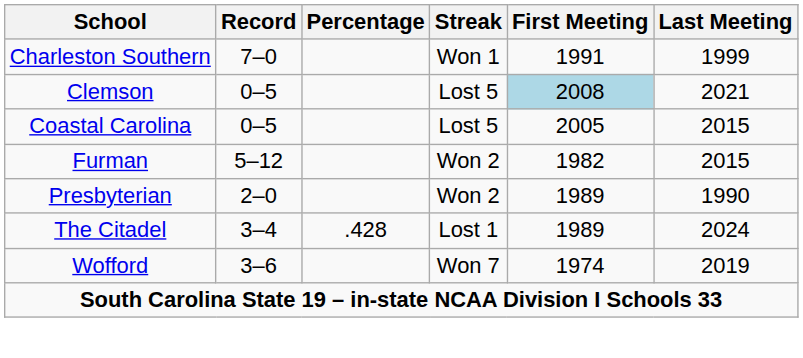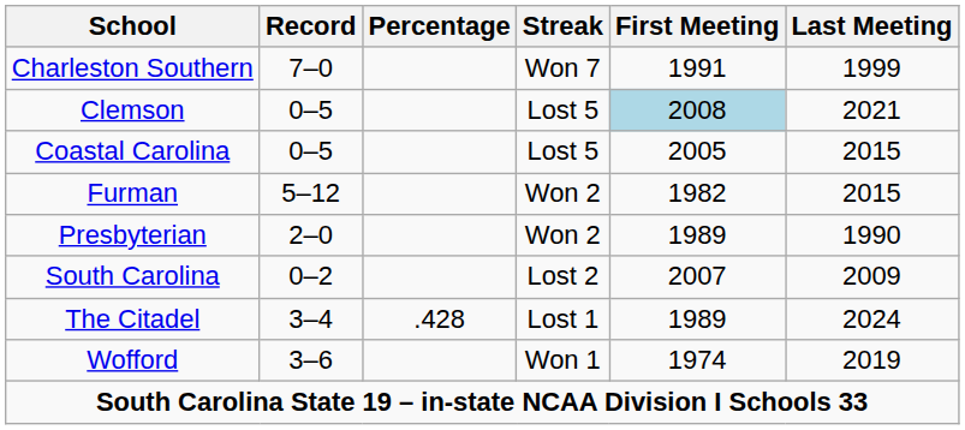 <table class="wikitable">
 <tr>
 <th>School</th>
 <th>Record</th>
 <th>Percentage</th>
 <th>Streak</th>
 <th>First Meeting</th>
 <th>Last Meeting</th>
 </tr>
 <tr align="center">
 <td><a href='#'>Charleston Southern</a></td>
 <td>7–0</td>
 <td></td>
-<td>Won 1</td>
+<td>Won 7</td>
 <td>1991</td>
 <td>1999</td>
 </tr>
 <tr align="center">
 <td><a href='#'>Clemson</a></td>
 <td>0–5</td>
 <td></td>
 <td>Lost 5</td>
 <td style="background: lightblue;">2008</td>
 <td>2021</td>
 </tr>
 <tr align="center">
 <td><a href='#'>Coastal Carolina</a></td>
 <td>0–5</td>
 <td></td>
 <td>Lost 5</td>
 <td>2005</td>
 <td>2015</td>
 </tr>
 <tr align="center">
 <td><a href='#'>Furman</a></td>
 <td>5–12</td>
 <td></td>
 <td>Won 2</td>
 <td>1982</td>
 <td>2015</td>
 </tr>
 <tr align="center">
 <td><a href='#'>Presbyterian</a></td>
 <td>2–0</td>
 <td></td>
 <td>Won 2</td>
 <td>1989</td>
 <td>1990</td>
 </tr>
 <tr align="center">
+<td><a href='#'>South Carolina</a></td>
+<td>0–2</td>
+<td></td>
+<td>Lost 2</td>
+<td>2007</td>
+<td>2009</td>
+</tr>
+<tr align="center">
 <td><a href='#'>The Citadel</a></td>
 <td>3–4</td>
 <td>.428</td>
 <td>Lost 1</td>
 <td>1989</td>
 <td>2024</td>
 </tr>
 <tr align="center">
 <td><a href='#'>Wofford</a></td>
 <td>3–6</td>
 <td></td>
-<td>Won 7</td>
+<td>Won 1</td>
 <td>1974</td>
 <td>2019</td>
 </tr>
 <tr align="center">
 <td colspan=6><strong>South Carolina State 19 – in-state NCAA Division I Schools 33</strong></td>
 </tr>
 </table>
